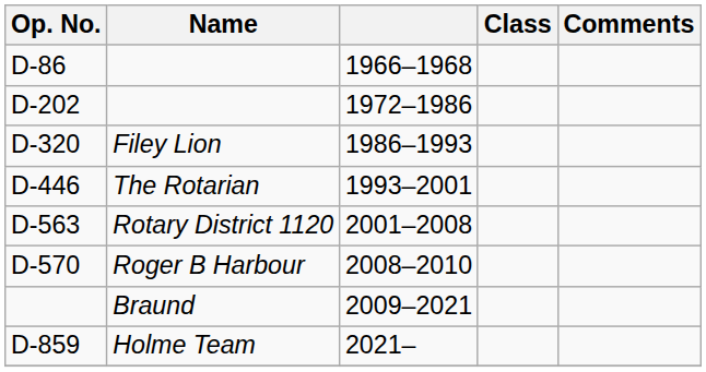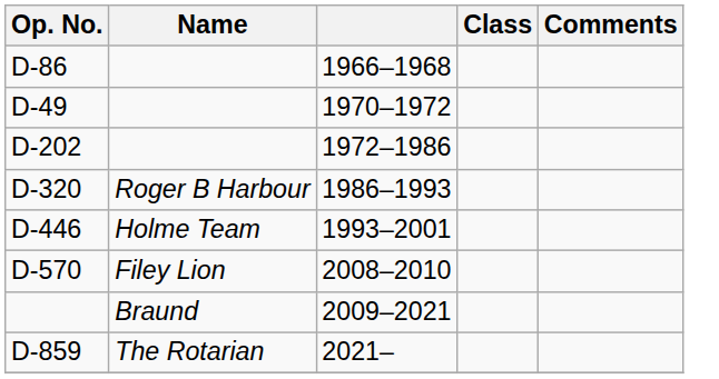 <table class="wikitable">
 <tr>
 <th>Op. No.</th>
 <th>Name</th>
 <th></th>
 <th>Class</th>
 <th>Comments</th>
 </tr>
 <tr>
 <td>D-86</td>
 <td></td>
 <td>1966–1968</td>
 <td></td>
 <td></td>
 </tr>
 <tr>
+<td>D-49</td>
+<td></td>
+<td>1970–1972</td>
+<td></td>
+<td></td>
+</tr>
+<tr>
 <td>D-202</td>
 <td></td>
 <td>1972–1986</td>
 <td></td>
 <td></td>
 </tr>
 <tr>
 <td>D-320</td>
-<td><em>Filey Lion</em></td>
+<td><em>Roger B Harbour</em></td>
 <td>1986–1993</td>
 <td></td>
 <td></td>
 </tr>
 <tr>
 <td>D-446</td>
-<td><em>The Rotarian</em></td>
+<td><em>Holme Team</em></td>
 <td>1993–2001</td>
 <td></td>
 <td></td>
 </tr>
 <tr>
-<td>D-563</td>
-<td><em>Rotary District 1120</em></td>
-<td>2001–2008</td>
-<td></td>
-<td></td>
-</tr>
-<tr>
 <td>D-570</td>
-<td><em>Roger B Harbour</em></td>
+<td><em>Filey Lion</em></td>
 <td>2008–2010</td>
 <td></td>
 <td></td>
 </tr>
 <tr>
 <td></td>
 <td><em>Braund</em></td>
 <td>2009–2021</td>
 <td></td>
 <td></td>
 </tr>
 <tr>
 <td>D-859</td>
-<td><em>Holme Team</em></td>
+<td><em>The Rotarian</em></td>
 <td>2021–</td>
 <td></td>
 <td></td>
 </tr>
 <tr>
 </tr>
 </table>
